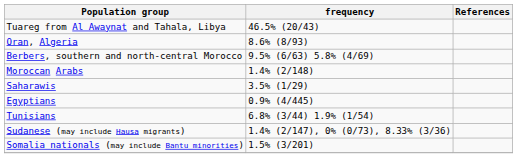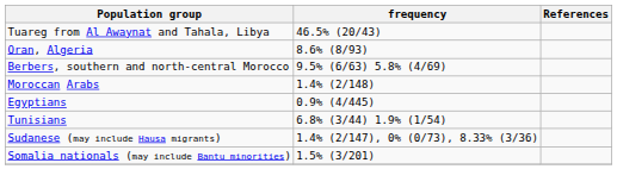 <table class="wikitable" border="1" style="center">
 <tr>
 <th>Population group</th>
 <th>frequency</th>
 <th>References</th>
 </tr>
 <tr>
 <td>Tuareg from <a href='#'>Al Awaynat</a> and Tahala, Libya</td>
 <td>46.5% (20/43)</td>
 <td></td>
 </tr>
 <tr>
 <td><a href='#'>Oran</a>, <a href='#'>Algeria</a></td>
 <td>8.6% (8/93)</td>
 <td></td>
 </tr>
 <tr>
 <td><a href='#'>Berbers</a>, southern and north-central Morocco</td>
 <td>9.5% (6/63) 5.8% (4/69)</td>
 <td></td>
 </tr>
 <tr>
 <td><a href='#'>Moroccan</a> <a href='#'>Arabs</a></td>
 <td>1.4% (2/148)</td>
 <td></td>
 </tr>
 <tr>
-<td><a href='#'>Saharawis</a></td>
-<td>3.5% (1/29)</td>
-<td></td>
-</tr>
-<tr>
 <td><a href='#'>Egyptians</a></td>
 <td>0.9%  (4/445)</td>
 <td></td>
 </tr>
 <tr>
 <td><a href='#'>Tunisians</a></td>
 <td>6.8% (3/44) 1.9% (1/54)</td>
 <td></td>
 </tr>
 <tr>
 <td><a href='#'>Sudanese</a> (<small>may include <a href='#'>Hausa</a> migrants</small>)</td>
 <td>1.4% (2/147), 0% (0/73), 8.33% (3/36)</td>
 <td></td>
 </tr>
 <tr>
 <td><a href='#'>Somalia nationals</a> (<small>may include <a href='#'>Bantu minorities</a></small>)</td>
 <td>1.5% (3/201)</td>
 <td></td>
 </tr>
 <tr>
 </tr>
 </table>
